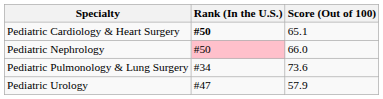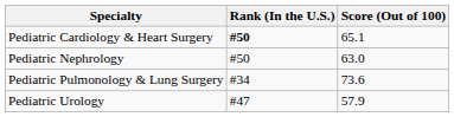 <table class="wikitable">
 <tr>
 <th>Specialty</th>
 <th>Rank (In the U.S.)</th>
 <th>Score (Out of 100)</th>
 </tr>
 <tr>
 <td>Pediatric Cardiology & Heart Surgery</td>
 <td><strong>#50</strong></td>
 <td>65.1</td>
 </tr>
 <tr>
 <td>Pediatric Nephrology</td>
-<td style="background: pink;">#50</td>
-<td>66.0</td>
+<td>#50</td>
+<td>63.0</td>
 </tr>
 <tr>
 <td>Pediatric Pulmonology & Lung Surgery</td>
 <td>#34</td>
 <td>73.6</td>
 </tr>
 <tr>
 <td>Pediatric Urology</td>
 <td>#47</td>
 <td>57.9</td>
 </tr>
 </table>
